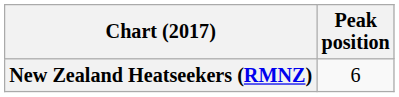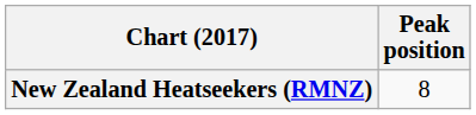 <table class="wikitable plainrowheaders" style="text-align:center">
 <tr>
 <th scope="col">Chart (2017)</th>
 <th scope="col">Peak<br>position</th>
 </tr>
 <tr>
 <th scope="row">New Zealand Heatseekers (<a href='#'>RMNZ</a>)</th>
-<td>6</td>
+<td>8</td>
 </tr>
 </table>
